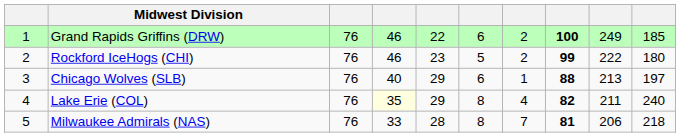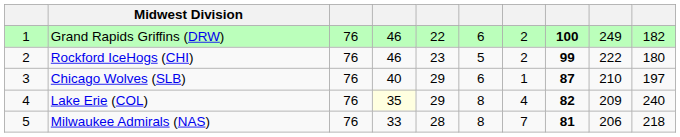 <table class="wikitable" style="text-align:center; width:50em">
 <tr>
 <th width="5%"></th>
 <th width="32.5%" class="unsortable">Midwest Division</th>
 <th width="5%" class="unsortable"></th>
 <th width="5%"></th>
 <th width="5%"></th>
 <th width="5%"></th>
 <th width="5%"></th>
 <th width="5%"></th>
 <th width="5%"></th>
 <th width="5%"></th>
 </tr>
 <tr bgcolor="#bbffbb">
 <td>1</td>
 <td style="text-align:left;">Grand Rapids Griffins (<a href='#'>DRW</a>)</td>
 <td>76</td>
 <td>46</td>
 <td>22</td>
 <td>6</td>
 <td>2</td>
 <td><strong>100</strong></td>
 <td>249</td>
-<td>185</td>
+<td>182</td>
 </tr>
 <tr style="text-align: center;">
 <td>2</td>
 <td style="text-align:left;"><a href='#'>Rockford IceHogs</a> (<a href='#'>CHI</a>)</td>
 <td>76</td>
 <td>46</td>
 <td>23</td>
 <td>5</td>
 <td>2</td>
 <td><strong>99</strong></td>
 <td>222</td>
 <td>180</td>
 </tr>
 <tr style="text-align: center;">
 <td>3</td>
 <td style="text-align:left;"><a href='#'>Chicago Wolves</a> (<a href='#'>SLB</a>)</td>
 <td>76</td>
 <td>40</td>
 <td>29</td>
 <td>6</td>
 <td>1</td>
-<td><strong>88</strong></td>
-<td>213</td>
+<td><strong>87</strong></td>
+<td>210</td>
 <td>197</td>
 </tr>
 <tr style="text-align: center;">
 <td>4</td>
 <td style="text-align:left;"><a href='#'>Lake Erie</a> (<a href='#'>COL</a>)</td>
 <td>76</td>
 <td style="background: lightyellow;">35</td>
 <td>29</td>
 <td>8</td>
 <td>4</td>
 <td><strong>82</strong></td>
-<td>211</td>
+<td>209</td>
 <td>240</td>
 </tr>
 <tr style="text-align: center;">
 <td>5</td>
 <td style="text-align:left;"><a href='#'>Milwaukee Admirals</a> (<a href='#'>NAS</a>)</td>
 <td>76</td>
 <td>33</td>
 <td>28</td>
 <td>8</td>
 <td>7</td>
 <td><strong>81</strong></td>
 <td>206</td>
 <td>218</td>
 </tr>
 </table>
